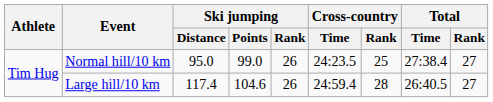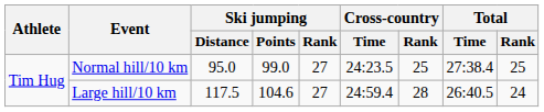 <table class="wikitable" style="font-size:90%">
 <tr>
 <th rowspan="2">Athlete</th>
 <th rowspan="2">Event</th>
 <th colspan="3">Ski jumping</th>
 <th colspan="2">Cross-country</th>
 <th colspan="2">Total</th>
 </tr>
 <tr style="font-size:95%">
 <th>Distance</th>
 <th>Points</th>
 <th>Rank</th>
 <th>Time</th>
 <th>Rank</th>
 <th>Time</th>
 <th>Rank</th>
 </tr>
 <tr align=center>
 <td align=left rowspan=2><a href='#'>Tim Hug</a></td>
 <td align=left><a href='#'>Normal hill/10 km</a></td>
 <td>95.0</td>
 <td>99.0</td>
-<td>26</td>
+<td>27</td>
 <td>24:23.5</td>
 <td>25</td>
 <td>27:38.4</td>
-<td>27</td>
+<td>25</td>
 </tr>
 <tr align=center>
 <td align=left><a href='#'>Large hill/10 km</a></td>
-<td>117.4</td>
+<td>117.5</td>
 <td>104.6</td>
-<td>26</td>
+<td>27</td>
 <td>24:59.4</td>
 <td>28</td>
 <td>26:40.5</td>
-<td>27</td>
+<td>24</td>
 </tr>
 </table>
